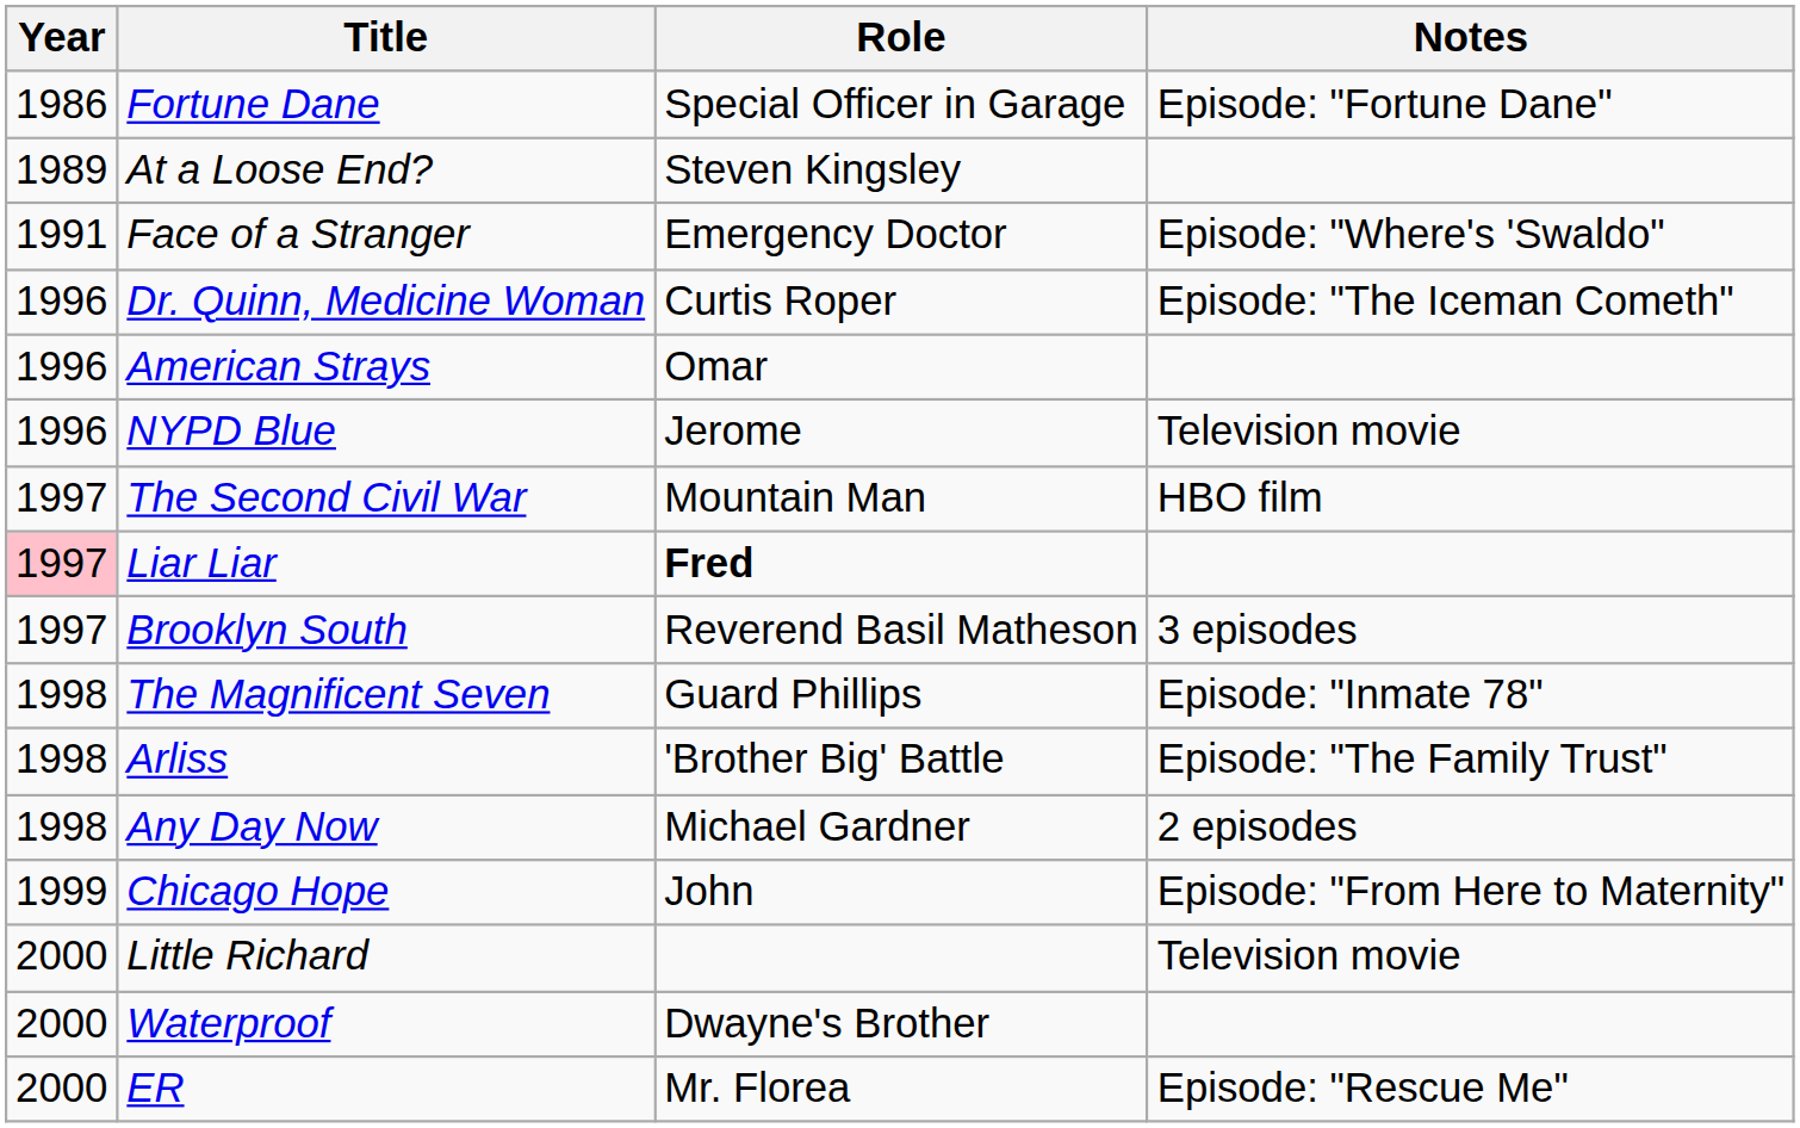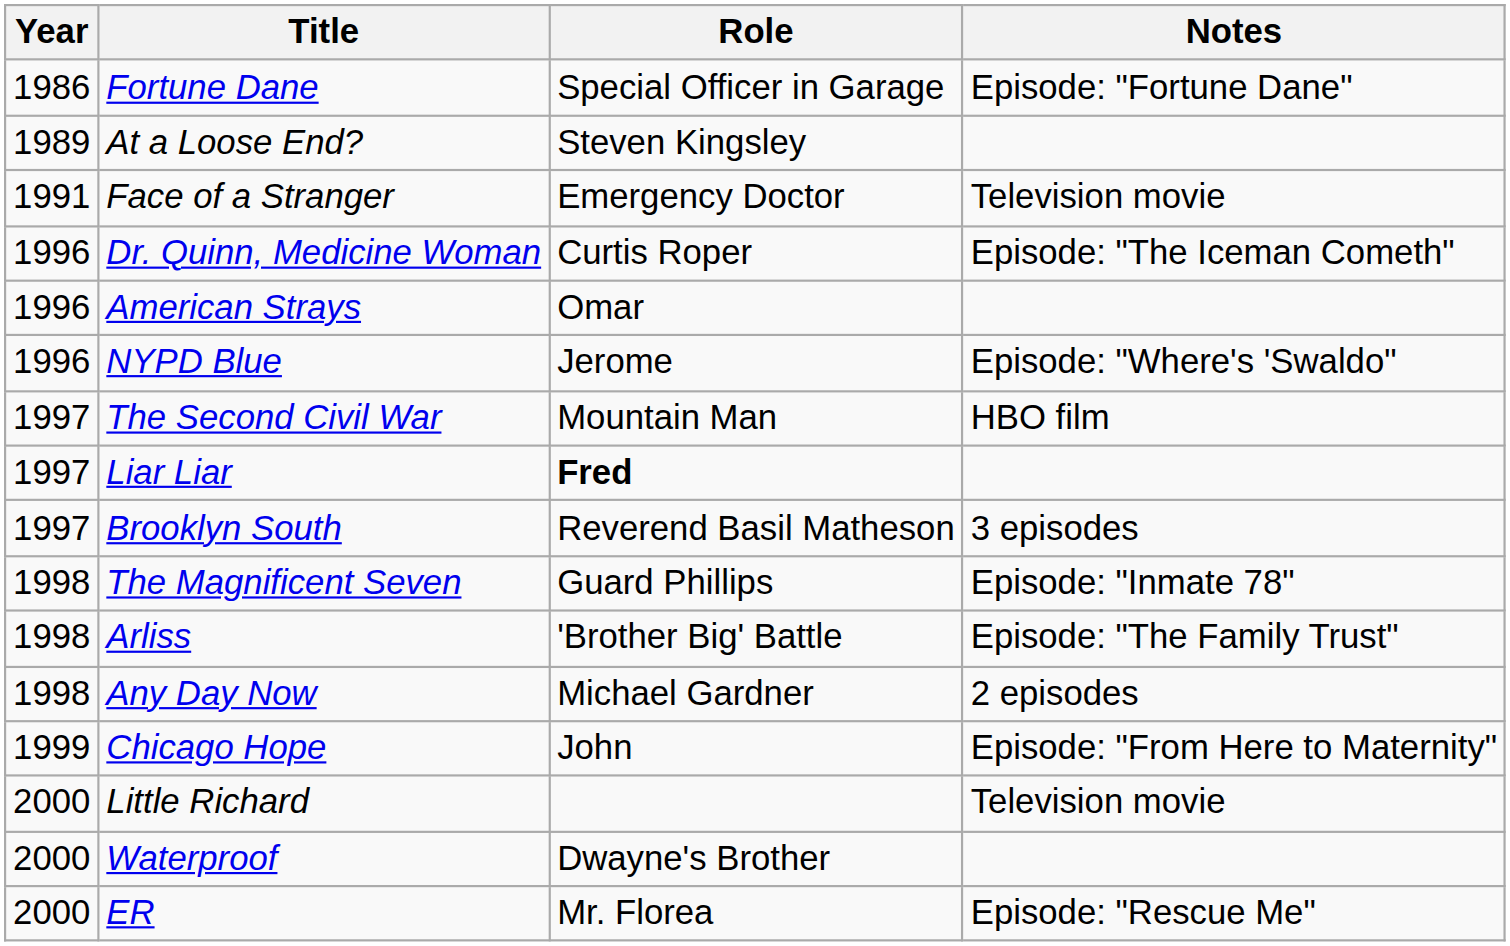 <table class="wikitable sortable">
 <tr>
 <th>Year</th>
 <th>Title</th>
 <th>Role</th>
 <th class="unsortable">Notes</th>
 </tr>
 <tr>
 <td>1986</td>
 <td><em><a href='#'>Fortune Dane</a></em></td>
 <td>Special Officer in Garage</td>
 <td>Episode: "Fortune Dane"</td>
 </tr>
 <tr>
 <td>1989</td>
 <td><em>At a Loose End?</em></td>
 <td>Steven Kingsley</td>
 <td></td>
 </tr>
 <tr>
 <td>1991</td>
 <td><em>Face of a Stranger</em></td>
 <td>Emergency Doctor</td>
-<td>Episode: "Where's 'Swaldo"</td>
+<td>Television movie</td>
 </tr>
 <tr>
 <td>1996</td>
 <td><em><a href='#'>Dr. Quinn, Medicine Woman</a></em></td>
 <td>Curtis Roper</td>
 <td>Episode: "The Iceman Cometh"</td>
 </tr>
 <tr>
 <td>1996</td>
 <td><em><a href='#'>American Strays</a></em></td>
 <td>Omar</td>
 <td></td>
 </tr>
 <tr>
 <td>1996</td>
 <td><em><a href='#'>NYPD Blue</a></em></td>
 <td>Jerome</td>
-<td>Television movie</td>
+<td>Episode: "Where's 'Swaldo"</td>
 </tr>
 <tr>
 <td>1997</td>
 <td><em><a href='#'>The Second Civil War</a></em></td>
 <td>Mountain Man</td>
 <td>HBO film</td>
 </tr>
 <tr>
-<td style="background: pink;">1997</td>
+<td>1997</td>
 <td><em><a href='#'>Liar Liar</a></em></td>
 <td><strong>Fred</strong></td>
 <td></td>
 </tr>
 <tr>
 <td>1997</td>
 <td><em><a href='#'>Brooklyn South</a></em></td>
 <td>Reverend Basil Matheson</td>
 <td>3 episodes</td>
 </tr>
 <tr>
 <td>1998</td>
 <td><em><a href='#'>The Magnificent Seven</a></em></td>
 <td>Guard Phillips</td>
 <td>Episode: "Inmate 78"</td>
 </tr>
 <tr>
 <td>1998</td>
 <td><em><a href='#'>Arliss</a></em></td>
 <td>'Brother Big' Battle</td>
 <td>Episode: "The Family Trust"</td>
 </tr>
 <tr>
 <td>1998</td>
 <td><em><a href='#'>Any Day Now</a></em></td>
 <td>Michael Gardner</td>
 <td>2 episodes</td>
 </tr>
 <tr>
 <td>1999</td>
 <td><em><a href='#'>Chicago Hope</a></em></td>
 <td>John</td>
 <td>Episode: "From Here to Maternity"</td>
 </tr>
 <tr>
 <td>2000</td>
 <td><em>Little Richard</em></td>
 <td></td>
 <td>Television movie</td>
 </tr>
 <tr>
 <td>2000</td>
 <td><em><a href='#'>Waterproof</a></em></td>
 <td>Dwayne's Brother</td>
 <td></td>
 </tr>
 <tr>
 <td>2000</td>
 <td><em><a href='#'>ER</a></em></td>
 <td>Mr. Florea</td>
 <td>Episode: "Rescue Me"</td>
 </tr>
 </table>
